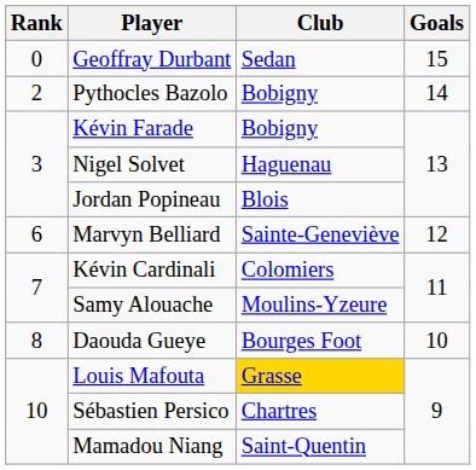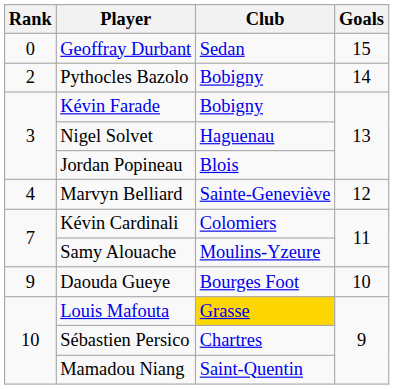 <table class="wikitable" style="text-align:center">
 <tr>
 <th>Rank</th>
 <th>Player</th>
 <th>Club</th>
 <th>Goals</th>
 </tr>
 <tr>
 <td>0</td>
 <td align=left> <a href='#'>Geoffray Durbant</a></td>
 <td align=left><a href='#'>Sedan</a></td>
 <td>15</td>
 </tr>
 <tr>
 <td>2</td>
 <td align=left> Pythocles Bazolo</td>
 <td align=left><a href='#'>Bobigny</a></td>
 <td>14</td>
 </tr>
 <tr>
 <td rowspan=3>3</td>
 <td align=left> <a href='#'>Kévin Farade</a></td>
 <td align=left><a href='#'>Bobigny</a></td>
 <td rowspan=3>13</td>
 </tr>
 <tr>
 <td align=left> Nigel Solvet</td>
 <td align=left><a href='#'>Haguenau</a></td>
 </tr>
 <tr>
 <td align=left> Jordan Popineau</td>
 <td align=left><a href='#'>Blois</a></td>
 </tr>
 <tr>
-<td>6</td>
+<td>4</td>
 <td align=left> Marvyn Belliard</td>
 <td align=left><a href='#'>Sainte-Geneviève</a></td>
 <td>12</td>
 </tr>
 <tr>
 <td rowspan=2>7</td>
 <td align=left> Kévin Cardinali</td>
 <td align=left><a href='#'>Colomiers</a></td>
 <td rowspan=2>11</td>
 </tr>
 <tr>
 <td align=left> Samy Alouache</td>
 <td align=left><a href='#'>Moulins-Yzeure</a></td>
 </tr>
 <tr>
-<td>8</td>
+<td>9</td>
 <td align=left> Daouda Gueye</td>
 <td align=left><a href='#'>Bourges Foot</a></td>
 <td>10</td>
 </tr>
 <tr>
 <td rowspan=3>10</td>
 <td align=left> <a href='#'>Louis Mafouta</a></td>
 <td align=left style="background: gold;"><a href='#'>Grasse</a></td>
 <td rowspan=3>9</td>
 </tr>
 <tr>
 <td align=left> Sébastien Persico</td>
 <td align=left><a href='#'>Chartres</a></td>
 </tr>
 <tr>
 <td align=left> Mamadou Niang</td>
 <td align=left><a href='#'>Saint-Quentin</a></td>
 </tr>
 </table>
